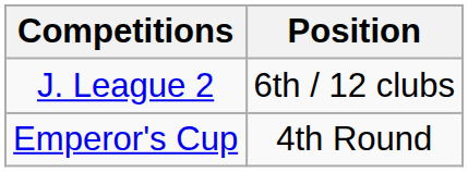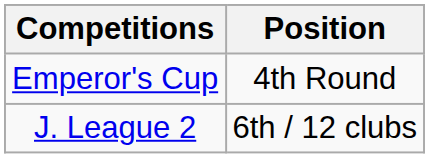 <table class="wikitable" style="text-align:center;">
 <tr>
 <th>Competitions</th>
 <th>Position</th>
 </tr>
 <tr>
+<td><a href='#'>Emperor's Cup</a></td>
+<td>4th Round</td>
+</tr>
+<tr>
 <td><a href='#'>J. League 2</a></td>
 <td>6th / 12 clubs</td>
 </tr>
-<tr>
-<td><a href='#'>Emperor's Cup</a></td>
-<td>4th Round</td>
-</tr>
 </table>
